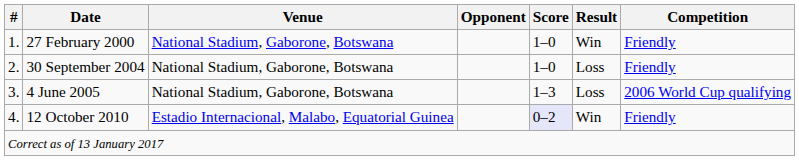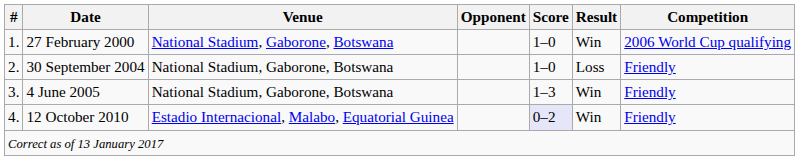 <table class="wikitable" style="font-size:95%;">
 <tr>
 <th>#</th>
 <th>Date</th>
 <th>Venue</th>
 <th>Opponent</th>
 <th>Score</th>
 <th>Result</th>
 <th>Competition</th>
 </tr>
 <tr>
 <td>1.</td>
 <td>27 February 2000</td>
 <td><a href='#'>National Stadium</a>, <a href='#'>Gaborone</a>, <a href='#'>Botswana</a></td>
 <td></td>
 <td>1–0</td>
 <td>Win</td>
-<td><a href='#'>Friendly</a></td>
+<td><a href='#'>2006 World Cup qualifying</a></td>
 </tr>
 <tr>
 <td>2.</td>
 <td>30 September 2004</td>
 <td>National Stadium, Gaborone, Botswana</td>
 <td></td>
 <td>1–0</td>
 <td>Loss</td>
 <td><a href='#'>Friendly</a></td>
 </tr>
 <tr>
 <td>3.</td>
 <td>4 June 2005</td>
 <td>National Stadium, Gaborone, Botswana</td>
 <td></td>
 <td>1–3</td>
-<td>Loss</td>
-<td><a href='#'>2006 World Cup qualifying</a></td>
+<td>Win</td>
+<td><a href='#'>Friendly</a></td>
 </tr>
 <tr>
 <td>4.</td>
 <td>12 October 2010</td>
 <td><a href='#'>Estadio Internacional</a>, <a href='#'>Malabo</a>, <a href='#'>Equatorial Guinea</a></td>
 <td></td>
 <td style="background: lavender;">0–2</td>
 <td>Win</td>
 <td><a href='#'>Friendly</a></td>
 </tr>
 <tr>
 <td colspan="12"><small><em>Correct as of 13 January 2017</em></small></td>
 </tr>
 <tr>
 </tr>
 </table>
